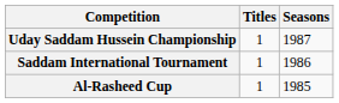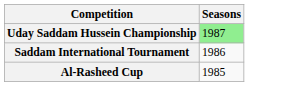 <table class="wikitable plainrowheaders" style="font-size:95%; text-align:center;">
 <tr>
 <th>Competition</th>
-<th>Titles</th>
 <th>Seasons</th>
 </tr>
 <tr>
 <th scope=row>Uday Saddam Hussein Championship</th>
-<td>1</td>
-<td align="left">1987</td>
+<td align="left" style="background: lightgreen;">1987</td>
 </tr>
 <tr>
 <th scope=row>Saddam International Tournament</th>
-<td>1</td>
 <td align="left">1986</td>
 </tr>
 <tr>
 <th scope=row>Al-Rasheed Cup</th>
-<td>1</td>
 <td align="left">1985</td>
 </tr>
 </table>
